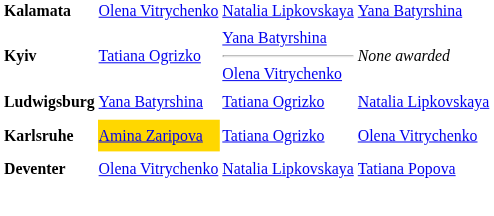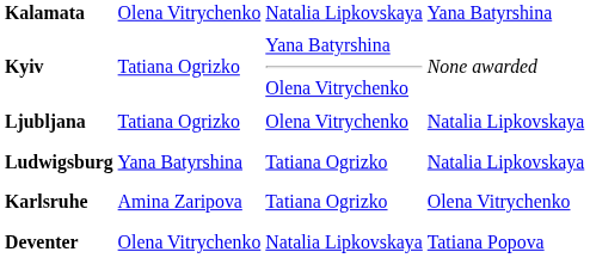 <table>
 <tr>
 <th scope=row style="text-align:left">Kalamata</th>
 <td style="height:30px;"> <a href='#'>Olena Vitrychenko</a></td>
 <td style="height:30px;"> <a href='#'>Natalia Lipkovskaya</a></td>
 <td style="height:30px;"> <a href='#'>Yana Batyrshina</a></td>
 </tr>
 <tr>
 <th scope=row style="text-align:left">Kyiv</th>
 <td style="height:30px;"> <a href='#'>Tatiana Ogrizko</a></td>
 <td style="height:30px;"> <a href='#'>Yana Batyrshina</a><hr> <a href='#'>Olena Vitrychenko</a></td>
 <td style="height:30px;"><em>None awarded</em></td>
 </tr>
 <tr>
+<th scope=row style="text-align:left">Ljubljana</th>
+<td style="height:30px;"> <a href='#'>Tatiana Ogrizko</a></td>
+<td style="height:30px;"> <a href='#'>Olena Vitrychenko</a></td>
+<td style="height:30px;"> <a href='#'>Natalia Lipkovskaya</a></td>
+</tr>
+<tr>
 <th scope=row style="text-align:left">Ludwigsburg</th>
 <td style="height:30px;"> <a href='#'>Yana Batyrshina</a></td>
 <td style="height:30px;"> <a href='#'>Tatiana Ogrizko</a></td>
 <td style="height:30px;"> <a href='#'>Natalia Lipkovskaya</a></td>
 </tr>
 <tr>
 <th scope=row style="text-align:left">Karlsruhe</th>
-<td style="background: gold; height:30px;"> <a href='#'>Amina Zaripova</a></td>
+<td style="height:30px;"> <a href='#'>Amina Zaripova</a></td>
 <td style="height:30px;"> <a href='#'>Tatiana Ogrizko</a></td>
 <td style="height:30px;"> <a href='#'>Olena Vitrychenko</a></td>
 </tr>
 <tr>
 <th scope=row style="text-align:left">Deventer</th>
 <td style="height:30px;"> <a href='#'>Olena Vitrychenko</a></td>
 <td style="height:30px;"> <a href='#'>Natalia Lipkovskaya</a></td>
 <td style="height:30px;"> <a href='#'>Tatiana Popova</a></td>
 </tr>
 <tr>
 </tr>
 </table>
